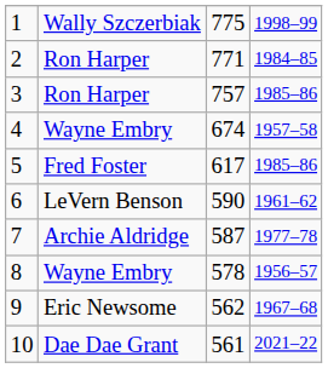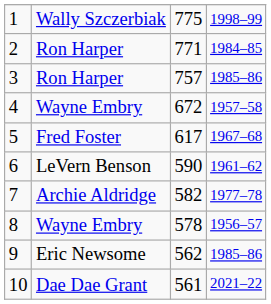 <table class="wikitable">
 <tr>
 </tr>
 <tr>
 <td>1</td>
 <td><a href='#'>Wally Szczerbiak</a></td>
 <td>775</td>
 <td style="font-size:80%;"><a href='#'>1998–99</a></td>
 </tr>
 <tr>
 <td>2</td>
 <td><a href='#'>Ron Harper</a></td>
 <td>771</td>
 <td style="font-size:80%;"><a href='#'>1984–85</a></td>
 </tr>
 <tr>
 <td>3</td>
 <td><a href='#'>Ron Harper</a></td>
 <td>757</td>
 <td style="font-size:80%;"><a href='#'>1985–86</a></td>
 </tr>
 <tr>
 <td>4</td>
 <td><a href='#'>Wayne Embry</a></td>
-<td>674</td>
+<td>672</td>
 <td style="font-size:80%;"><a href='#'>1957–58</a></td>
 </tr>
 <tr>
 <td>5</td>
 <td><a href='#'>Fred Foster</a></td>
 <td>617</td>
-<td style="font-size:80%;"><a href='#'>1985–86</a></td>
+<td style="font-size:80%;"><a href='#'>1967–68</a></td>
 </tr>
 <tr>
 <td>6</td>
 <td>LeVern Benson</td>
 <td>590</td>
 <td style="font-size:80%;"><a href='#'>1961–62</a></td>
 </tr>
 <tr>
 <td>7</td>
 <td><a href='#'>Archie Aldridge</a></td>
-<td>587</td>
+<td>582</td>
 <td style="font-size:80%;"><a href='#'>1977–78</a></td>
 </tr>
 <tr>
 <td>8</td>
 <td><a href='#'>Wayne Embry</a></td>
 <td>578</td>
 <td style="font-size:80%;"><a href='#'>1956–57</a></td>
 </tr>
 <tr>
 <td>9</td>
 <td>Eric Newsome</td>
 <td>562</td>
-<td style="font-size:80%;"><a href='#'>1967–68</a></td>
+<td style="font-size:80%;"><a href='#'>1985–86</a></td>
 </tr>
 <tr>
 <td>10</td>
 <td><a href='#'>Dae Dae Grant</a></td>
 <td>561</td>
 <td style="font-size:80%;"><a href='#'>2021–22</a></td>
 </tr>
 </table>
